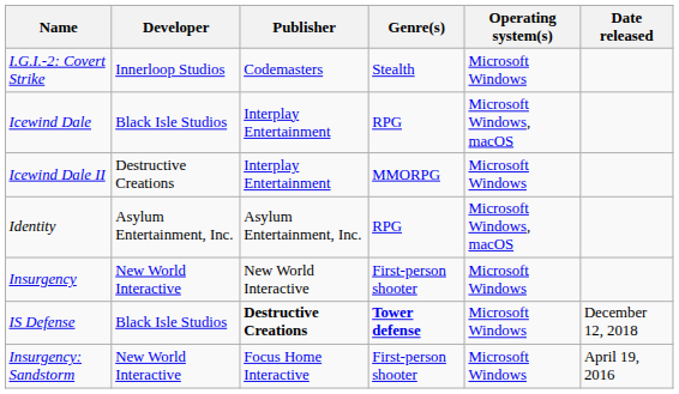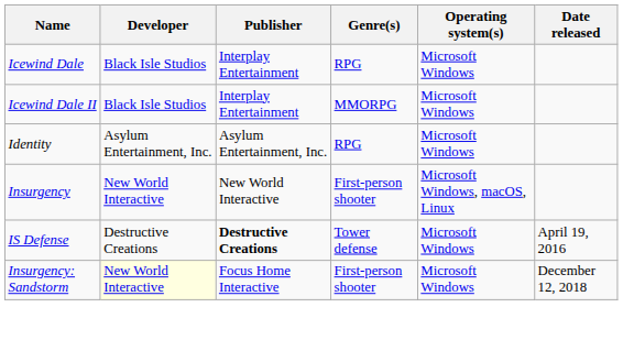 <table class="wikitable sortable" style="font-size:85%; width:95%">
 <tr>
 <th>Name</th>
 <th>Developer</th>
 <th>Publisher</th>
 <th>Genre(s)</th>
 <th>Operating system(s)</th>
 <th>Date released</th>
 </tr>
 <tr>
-<td><em><a href='#'>I.G.I.-2: Covert Strike</a></em></td>
-<td><a href='#'>Innerloop Studios</a></td>
-<td><a href='#'>Codemasters</a></td>
-<td><a href='#'>Stealth</a></td>
+<td><em><a href='#'>Icewind Dale</a></em></td>
+<td><a href='#'>Black Isle Studios</a></td>
+<td><a href='#'>Interplay Entertainment</a></td>
+<td><a href='#'>RPG</a></td>
 <td><a href='#'>Microsoft Windows</a></td>
 <td></td>
 </tr>
 <tr>
-<td><em><a href='#'>Icewind Dale</a></em></td>
+<td><em><a href='#'>Icewind Dale II</a></em></td>
 <td><a href='#'>Black Isle Studios</a></td>
-<td><a href='#'>Interplay Entertainment</a></td>
-<td><a href='#'>RPG</a></td>
-<td><a href='#'>Microsoft Windows</a>, <a href='#'>macOS</a></td>
-<td></td>
-</tr>
-<tr>
-<td><em><a href='#'>Icewind Dale II</a></em></td>
-<td>Destructive Creations</td>
 <td><a href='#'>Interplay Entertainment</a></td>
 <td><a href='#'>MMORPG</a></td>
 <td><a href='#'>Microsoft Windows</a></td>
 <td></td>
 </tr>
 <tr>
 <td><em>Identity</em></td>
 <td>Asylum Entertainment, Inc.</td>
 <td>Asylum Entertainment, Inc.</td>
 <td><a href='#'>RPG</a></td>
-<td><a href='#'>Microsoft Windows</a>, <a href='#'>macOS</a></td>
+<td><a href='#'>Microsoft Windows</a></td>
 <td></td>
 </tr>
 <tr>
 <td><em><a href='#'>Insurgency</a></em></td>
 <td><a href='#'>New World Interactive</a></td>
 <td>New World Interactive</td>
 <td><a href='#'>First-person shooter</a></td>
-<td><a href='#'>Microsoft Windows</a></td>
+<td><a href='#'>Microsoft Windows</a>, <a href='#'>macOS</a>, <a href='#'>Linux</a></td>
 <td></td>
 </tr>
 <tr>
 <td><em><a href='#'>IS Defense</a></em></td>
-<td><a href='#'>Black Isle Studios</a></td>
+<td>Destructive Creations</td>
 <td><strong>Destructive Creations</strong></td>
-<td><strong><a href='#'>Tower defense</a></strong></td>
+<td><a href='#'>Tower defense</a></td>
+<td><a href='#'>Microsoft Windows</a></td>
+<td>April 19, 2016</td>
+</tr>
+<tr>
+<td><em><a href='#'>Insurgency: Sandstorm</a></em></td>
+<td style="background: lightyellow;"><a href='#'>New World Interactive</a></td>
+<td><a href='#'>Focus Home Interactive</a></td>
+<td><a href='#'>First-person shooter</a></td>
 <td><a href='#'>Microsoft Windows</a></td>
 <td>December 12, 2018</td>
 </tr>
-<tr>
-<td><em><a href='#'>Insurgency: Sandstorm</a></em></td>
-<td><a href='#'>New World Interactive</a></td>
-<td><a href='#'>Focus Home Interactive</a></td>
-<td><a href='#'>First-person shooter</a></td>
-<td><a href='#'>Microsoft Windows</a></td>
-<td>April 19, 2016</td>
-</tr>
 </table>
